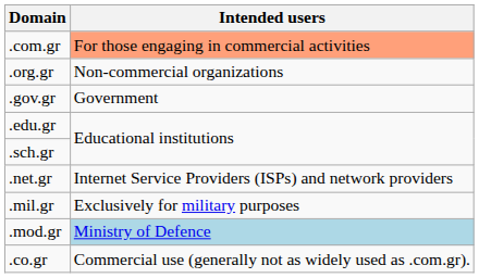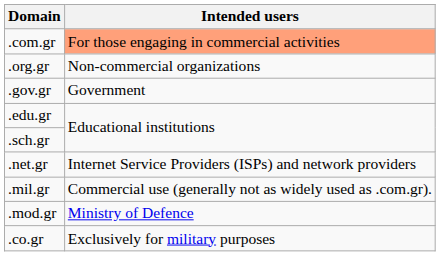 <table class="wikitable">
 <tr>
 <th>Domain</th>
 <th>Intended users</th>
 </tr>
 <tr>
 <td>.com.gr</td>
 <td style="background: lightsalmon;">For those engaging in commercial activities</td>
 </tr>
 <tr>
 <td>.org.gr</td>
 <td>Non-commercial organizations</td>
 </tr>
 <tr>
 <td>.gov.gr</td>
 <td>Government</td>
 </tr>
 <tr>
 <td>.edu.gr</td>
 <td rowspan="2">Educational institutions</td>
 </tr>
 <tr>
 <td>.sch.gr</td>
 </tr>
 <tr>
 <td>.net.gr</td>
 <td>Internet Service Providers (ISPs) and network providers</td>
 </tr>
 <tr>
 <td>.mil.gr</td>
-<td>Exclusively for <a href='#'>military</a> purposes</td>
+<td>Commercial use (generally not as widely used as .com.gr).</td>
 </tr>
 <tr>
 <td>.mod.gr</td>
-<td style="background: lightblue;"><a href='#'>Ministry of Defence</a></td>
+<td><a href='#'>Ministry of Defence</a></td>
 </tr>
 <tr>
 <td>.co.gr</td>
-<td>Commercial use (generally not as widely used as .com.gr).</td>
+<td>Exclusively for <a href='#'>military</a> purposes</td>
 </tr>
 </table>
